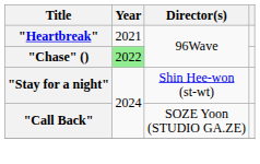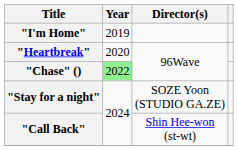 <table class="wikitable plainrowheaders" style="text-align:center;">
 <tr>
 <th scope="col">Title</th>
 <th scope="col">Year</th>
 <th scope="col">Director(s)</th>
 <th scope="col"><br></th>
 </tr>
 <tr>
+<th scope="row">"I'm Home" </th>
+<td>2019</td>
+<td></td>
+<td></td>
+</tr>
+<tr>
 <th scope="row">"<a href='#'>Heartbreak</a>"</th>
-<td>2021</td>
+<td>2020</td>
 <td rowspan="2">96Wave</td>
 <td></td>
 </tr>
 <tr>
 <th scope="row">"Chase" ()</th>
 <td style="background: lightgreen;">2022</td>
 <td></td>
 </tr>
 <tr>
 <th scope="row">"Stay for a night"</th>
 <td rowspan="2">2024</td>
-<td><a href='#'>Shin Hee-won</a><br>(st-wt)</td>
+<td>SOZE Yoon<br>(STUDIO GA.ZE)</td>
 <td></td>
 </tr>
 <tr>
 <th scope="row">"Call Back"</th>
-<td>SOZE Yoon<br>(STUDIO GA.ZE)</td>
+<td><a href='#'>Shin Hee-won</a><br>(st-wt)</td>
 <td></td>
 </tr>
 <tr>
 </tr>
 </table>
